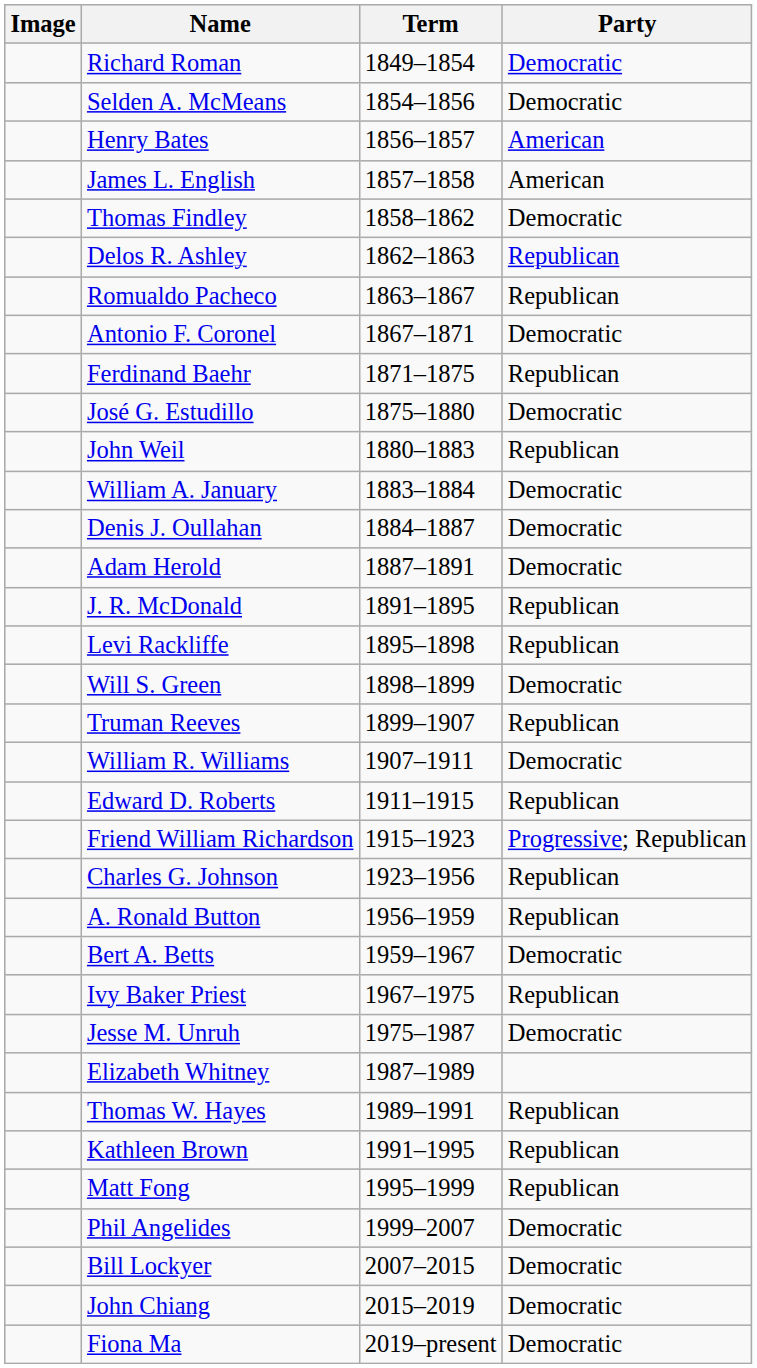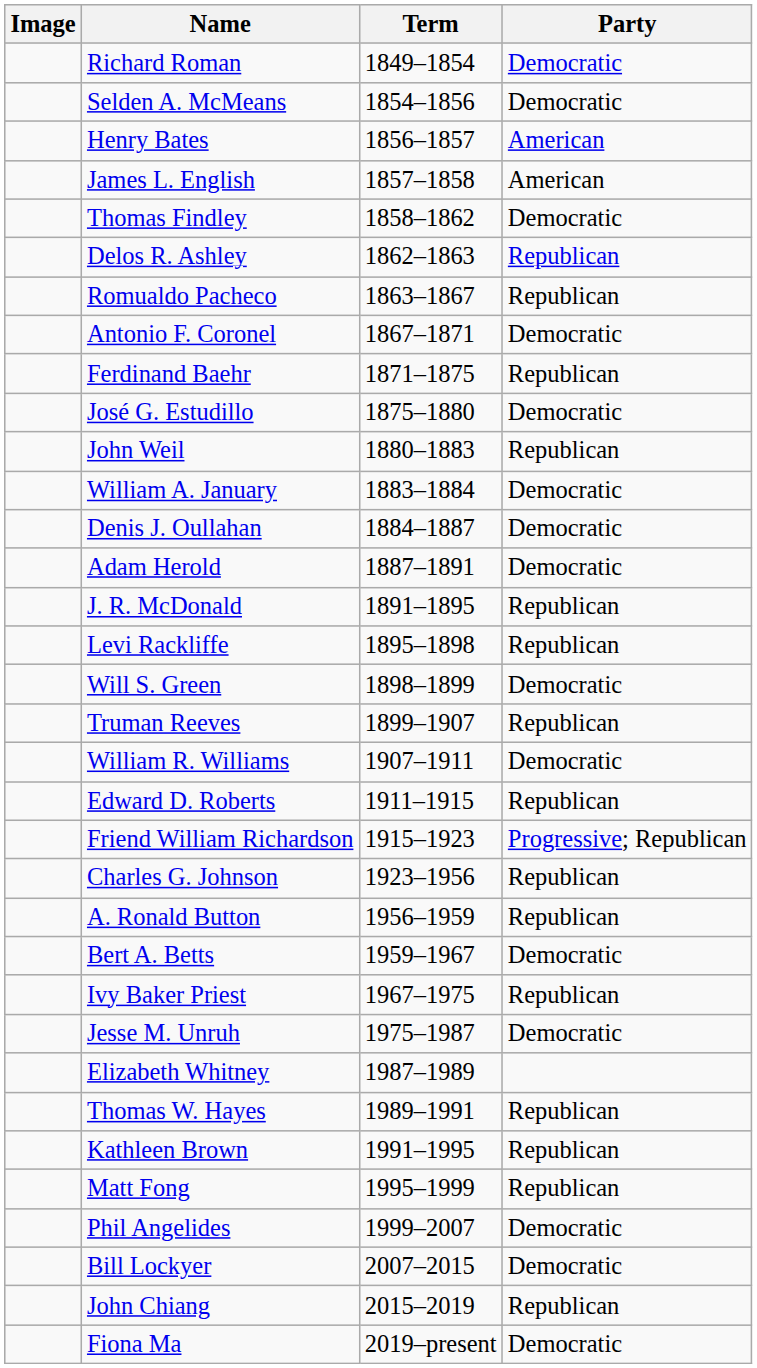 <table class="wikitable">
 <tr>
 <th>Image</th>
 <th>Name</th>
 <th>Term</th>
 <th>Party</th>
 </tr>
 <tr>
 <td></td>
 <td><a href='#'>Richard Roman</a></td>
 <td>1849–1854</td>
 <td><a href='#'>Democratic</a></td>
 </tr>
 <tr>
 <td></td>
 <td><a href='#'>Selden A. McMeans</a></td>
 <td>1854–1856</td>
 <td>Democratic</td>
 </tr>
 <tr>
 <td></td>
 <td><a href='#'>Henry Bates</a></td>
 <td>1856–1857</td>
 <td><a href='#'>American</a></td>
 </tr>
 <tr>
 <td></td>
 <td><a href='#'>James L. English</a></td>
 <td>1857–1858</td>
 <td>American</td>
 </tr>
 <tr>
 <td></td>
 <td><a href='#'>Thomas Findley</a></td>
 <td>1858–1862</td>
 <td>Democratic</td>
 </tr>
 <tr>
 <td></td>
 <td><a href='#'>Delos R. Ashley</a></td>
 <td>1862–1863</td>
 <td><a href='#'>Republican</a></td>
 </tr>
 <tr>
 <td></td>
 <td><a href='#'>Romualdo Pacheco</a></td>
 <td>1863–1867</td>
 <td>Republican</td>
 </tr>
 <tr>
 <td></td>
 <td><a href='#'>Antonio F. Coronel</a></td>
 <td>1867–1871</td>
 <td>Democratic</td>
 </tr>
 <tr>
 <td></td>
 <td><a href='#'>Ferdinand Baehr</a></td>
 <td>1871–1875</td>
 <td>Republican</td>
 </tr>
 <tr>
 <td></td>
 <td><a href='#'>José G. Estudillo</a></td>
 <td>1875–1880</td>
 <td>Democratic</td>
 </tr>
 <tr>
 <td></td>
 <td><a href='#'>John Weil</a></td>
 <td>1880–1883</td>
 <td>Republican</td>
 </tr>
 <tr>
 <td></td>
 <td><a href='#'>William A. January</a></td>
 <td>1883–1884</td>
 <td>Democratic</td>
 </tr>
 <tr>
 <td></td>
 <td><a href='#'>Denis J. Oullahan</a></td>
 <td>1884–1887</td>
 <td>Democratic</td>
 </tr>
 <tr>
 <td></td>
 <td><a href='#'>Adam Herold</a></td>
 <td>1887–1891</td>
 <td>Democratic</td>
 </tr>
 <tr>
 <td></td>
 <td><a href='#'>J. R. McDonald</a></td>
 <td>1891–1895</td>
 <td>Republican</td>
 </tr>
 <tr>
 <td></td>
 <td><a href='#'>Levi Rackliffe</a></td>
 <td>1895–1898</td>
 <td>Republican</td>
 </tr>
 <tr>
 <td></td>
 <td><a href='#'>Will S. Green</a></td>
 <td>1898–1899</td>
 <td>Democratic</td>
 </tr>
 <tr>
 <td></td>
 <td><a href='#'>Truman Reeves</a></td>
 <td>1899–1907</td>
 <td>Republican</td>
 </tr>
 <tr>
 <td></td>
 <td><a href='#'>William R. Williams</a></td>
 <td>1907–1911</td>
 <td>Democratic</td>
 </tr>
 <tr>
 <td></td>
 <td><a href='#'>Edward D. Roberts</a></td>
 <td>1911–1915</td>
 <td>Republican</td>
 </tr>
 <tr>
 <td></td>
 <td><a href='#'>Friend William Richardson</a></td>
 <td>1915–1923</td>
 <td><a href='#'>Progressive</a>; Republican</td>
 </tr>
 <tr>
 <td></td>
 <td><a href='#'>Charles G. Johnson</a></td>
 <td>1923–1956</td>
 <td>Republican</td>
 </tr>
 <tr>
 <td></td>
 <td><a href='#'>A. Ronald Button</a></td>
 <td>1956–1959</td>
 <td>Republican</td>
 </tr>
 <tr>
 <td></td>
 <td><a href='#'>Bert A. Betts</a></td>
 <td>1959–1967</td>
 <td>Democratic</td>
 </tr>
 <tr>
 <td></td>
 <td><a href='#'>Ivy Baker Priest</a></td>
 <td>1967–1975</td>
 <td>Republican</td>
 </tr>
 <tr>
 <td></td>
 <td><a href='#'>Jesse M. Unruh</a></td>
 <td>1975–1987</td>
 <td>Democratic</td>
 </tr>
 <tr>
 <td></td>
 <td><a href='#'>Elizabeth Whitney</a></td>
 <td>1987–1989</td>
 <td></td>
 </tr>
 <tr>
 <td></td>
 <td><a href='#'>Thomas W. Hayes</a></td>
 <td>1989–1991</td>
 <td>Republican</td>
 </tr>
 <tr>
 <td></td>
 <td><a href='#'>Kathleen Brown</a></td>
 <td>1991–1995</td>
 <td>Republican</td>
 </tr>
 <tr>
 <td></td>
 <td><a href='#'>Matt Fong</a></td>
 <td>1995–1999</td>
 <td>Republican</td>
 </tr>
 <tr>
 <td></td>
 <td><a href='#'>Phil Angelides</a></td>
 <td>1999–2007</td>
 <td>Democratic</td>
 </tr>
 <tr>
 <td></td>
 <td><a href='#'>Bill Lockyer</a></td>
 <td>2007–2015</td>
 <td>Democratic</td>
 </tr>
 <tr>
 <td></td>
 <td><a href='#'>John Chiang</a></td>
 <td>2015–2019</td>
-<td>Democratic</td>
+<td>Republican</td>
 </tr>
 <tr>
 <td></td>
 <td><a href='#'>Fiona Ma</a></td>
 <td>2019–present</td>
 <td>Democratic</td>
 </tr>
 </table>
